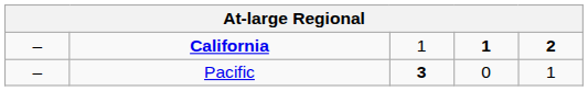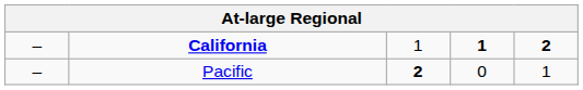 <table class="wikitable" style="font-size:90%; width: 55%; text-align: center">
 <tr>
 <th colspan=5>At-large Regional</th>
 </tr>
 <tr>
 <td>–</td>
 <td><strong><a href='#'>California</a></strong></td>
 <td>1</td>
 <td><strong>1</strong></td>
 <td><strong>2</strong></td>
 </tr>
 <tr>
 <td>–</td>
 <td><a href='#'>Pacific</a></td>
-<td><strong>3</strong></td>
+<td><strong>2</strong></td>
 <td>0</td>
 <td>1</td>
 </tr>
 </table>
